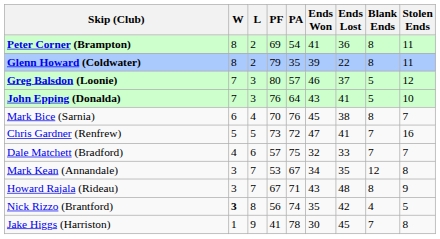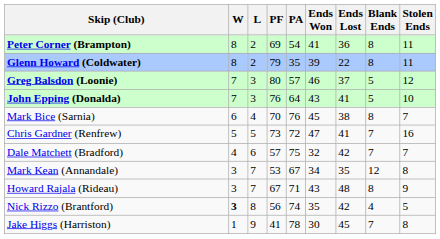 <table class="wikitable">
 <tr>
 <th bgcolor="#efefef" width="320">Skip (Club)</th>
 <th bgcolor="#efefef" width="20">W</th>
 <th bgcolor="#efefef" width="20">L</th>
 <th bgcolor="#efefef" width="20">PF</th>
 <th bgcolor="#efefef" width="20">PA</th>
 <th bgcolor="#efefef" width="20">Ends <br> Won</th>
 <th bgcolor="#efefef" width="20">Ends <br> Lost</th>
 <th bgcolor="#efefef" width="20">Blank <br> Ends</th>
 <th bgcolor="#efefef" width="20">Stolen <br> Ends</th>
 </tr>
 <tr bgcolor="#ccffcc">
 <td><strong><a href='#'>Peter Corner</a> (Brampton)</strong></td>
 <td>8</td>
 <td>2</td>
 <td>69</td>
 <td>54</td>
 <td>41</td>
 <td>36</td>
 <td>8</td>
 <td>11</td>
 </tr>
 <tr bgcolor="#aac9fc">
 <td><strong><a href='#'>Glenn Howard</a> (Coldwater)</strong></td>
 <td>8</td>
 <td>2</td>
 <td>79</td>
 <td>35</td>
 <td>39</td>
 <td>22</td>
 <td>8</td>
 <td>11</td>
 </tr>
 <tr bgcolor="#ccffcc">
 <td><strong><a href='#'>Greg Balsdon</a> (Loonie)</strong></td>
 <td>7</td>
 <td>3</td>
 <td>80</td>
 <td>57</td>
 <td>46</td>
 <td>37</td>
 <td>5</td>
 <td>12</td>
 </tr>
 <tr bgcolor="#ccffcc">
 <td><strong><a href='#'>John Epping</a> (Donalda)</strong></td>
 <td>7</td>
 <td>3</td>
 <td>76</td>
 <td>64</td>
 <td>43</td>
 <td>41</td>
 <td>5</td>
 <td>10</td>
 </tr>
 <tr>
 <td><a href='#'>Mark Bice</a> (Sarnia)</td>
 <td>6</td>
 <td>4</td>
 <td>70</td>
 <td>76</td>
 <td>45</td>
 <td>38</td>
 <td>8</td>
 <td>7</td>
 </tr>
 <tr>
 <td><a href='#'>Chris Gardner</a> (Renfrew)</td>
 <td>5</td>
 <td>5</td>
 <td>73</td>
 <td>72</td>
 <td>47</td>
 <td>41</td>
 <td>7</td>
 <td>16</td>
 </tr>
 <tr>
 <td><a href='#'>Dale Matchett</a> (Bradford)</td>
 <td>4</td>
 <td>6</td>
 <td>57</td>
 <td>75</td>
 <td>32</td>
-<td>33</td>
+<td>42</td>
 <td>7</td>
 <td>7</td>
 </tr>
 <tr>
 <td><a href='#'>Mark Kean</a> (Annandale)</td>
 <td>3</td>
 <td>7</td>
 <td>53</td>
 <td>67</td>
 <td>34</td>
 <td>35</td>
 <td>12</td>
 <td>8</td>
 </tr>
 <tr>
 <td><a href='#'>Howard Rajala</a> (Rideau)</td>
 <td>3</td>
 <td>7</td>
 <td>67</td>
 <td>71</td>
 <td>43</td>
 <td>48</td>
 <td>8</td>
 <td>9</td>
 </tr>
 <tr>
 <td><a href='#'>Nick Rizzo</a> (Brantford)</td>
 <td><strong>3</strong></td>
 <td>8</td>
 <td>56</td>
 <td>74</td>
 <td>35</td>
 <td>42</td>
 <td>4</td>
 <td>5</td>
 </tr>
 <tr>
 <td><a href='#'>Jake Higgs</a> (Harriston)</td>
 <td>1</td>
 <td>9</td>
 <td>41</td>
 <td>78</td>
 <td>30</td>
 <td>45</td>
 <td>7</td>
 <td>8</td>
 </tr>
 </table>
